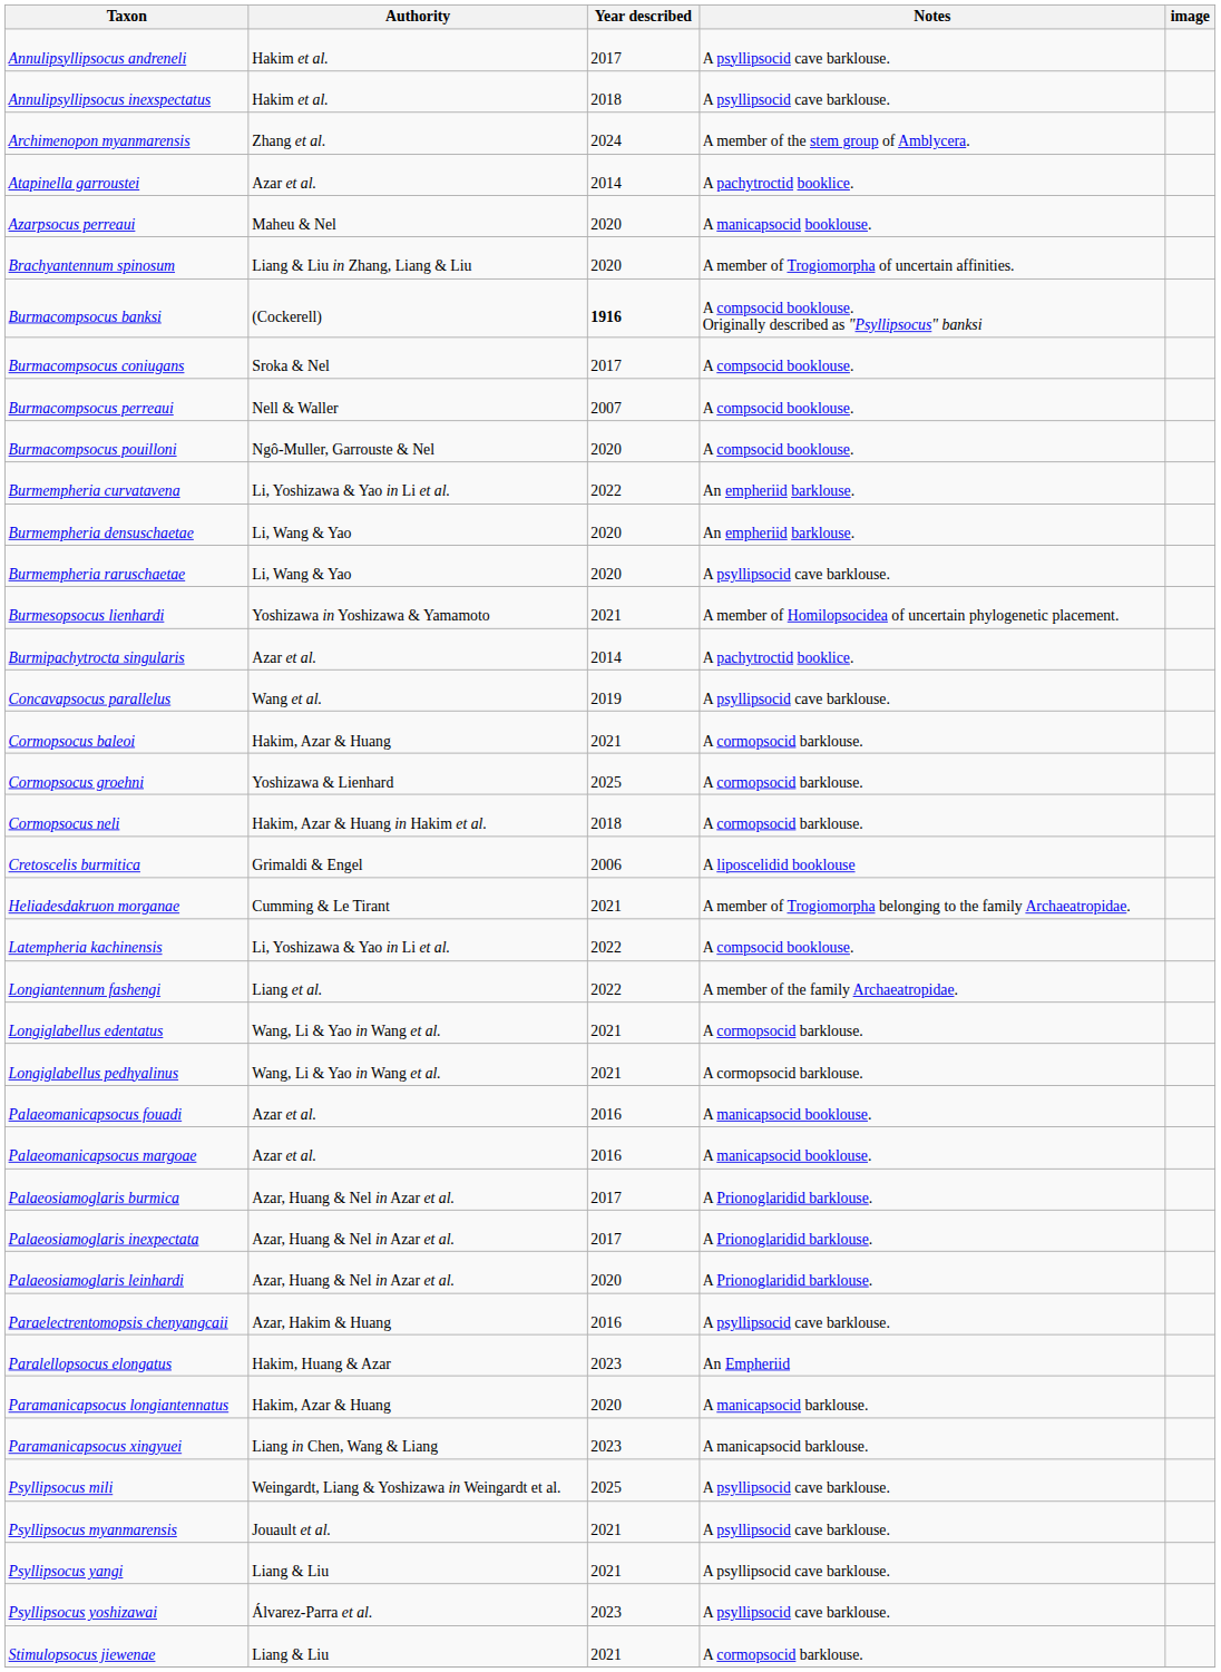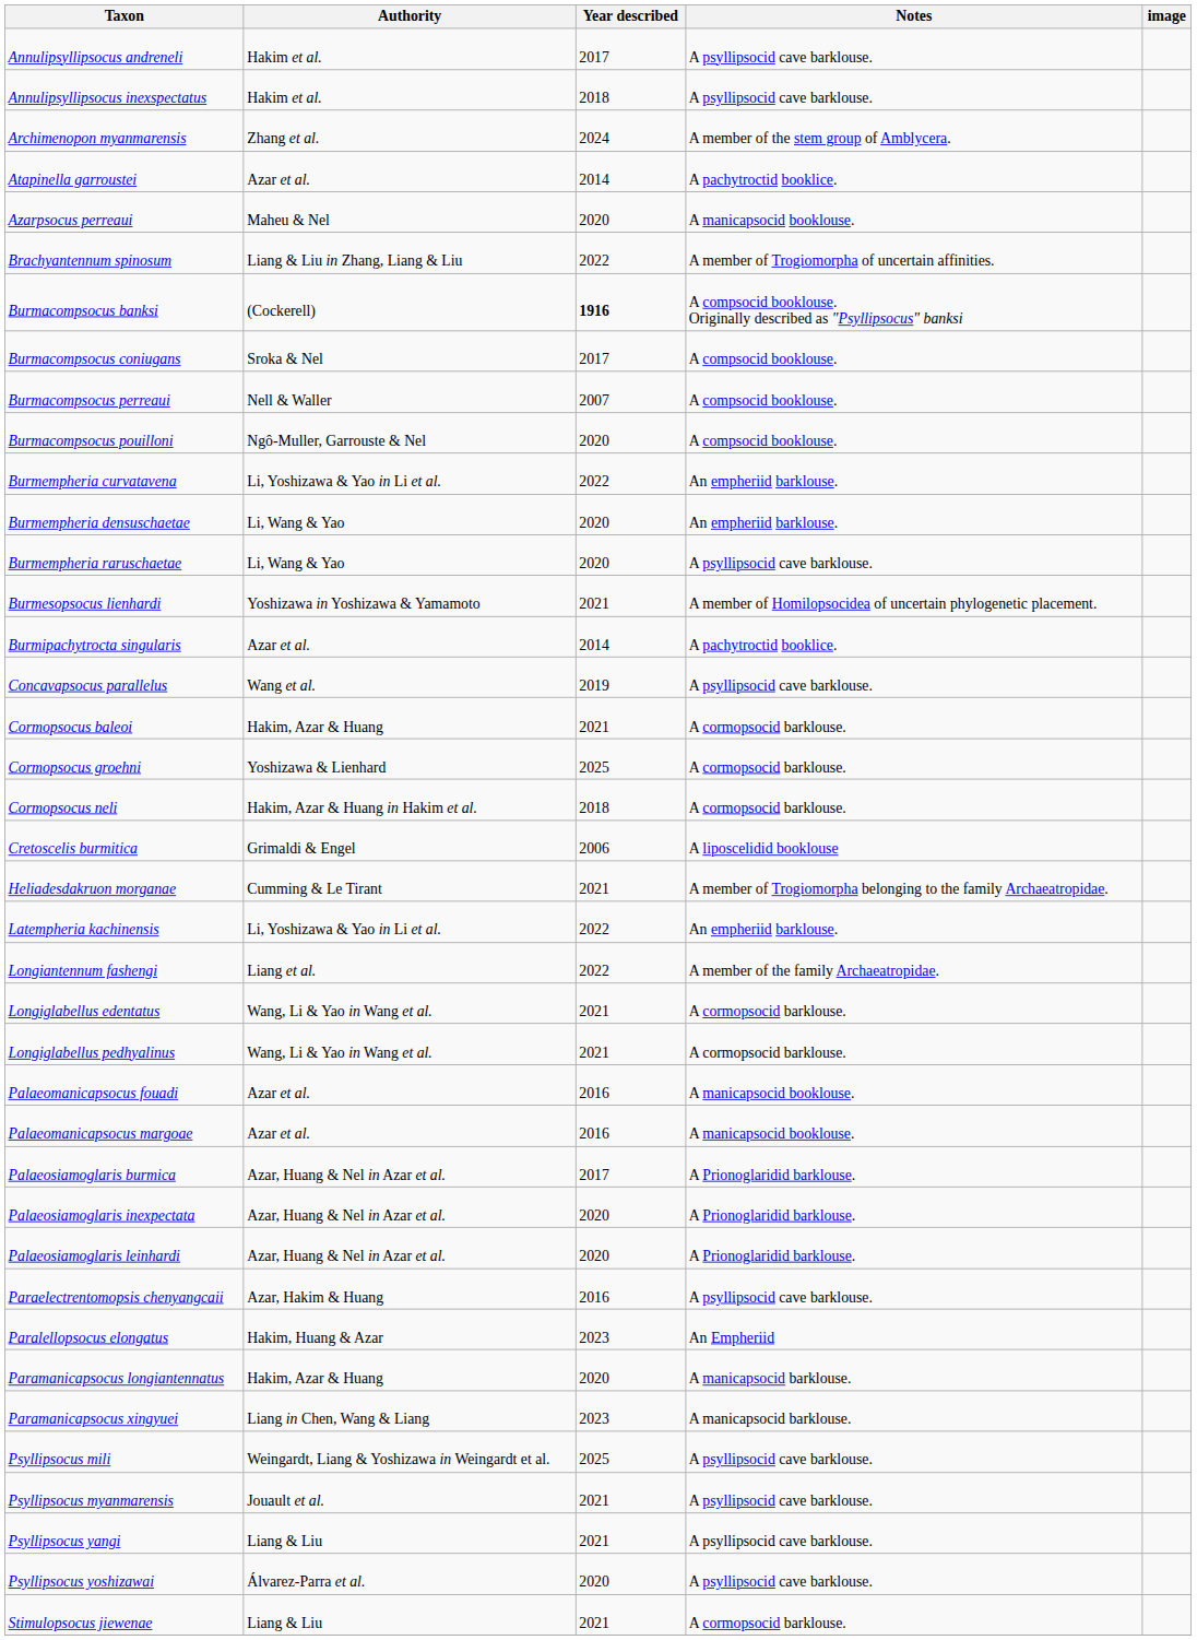 <table class="wikitable sortable" align="center" width="100%">
 <tr>
 <th>Taxon</th>
 <th>Authority</th>
 <th>Year described</th>
 <th>Notes</th>
 <th>image</th>
 </tr>
 <tr>
 <td><br><em><a href='#'>Annulipsyllipsocus andreneli</a></em></td>
 <td><br>Hakim <em>et al.</em></td>
 <td><br>2017</td>
 <td><br>A <a href='#'>psyllipsocid</a> cave barklouse.</td>
 <td></td>
 </tr>
 <tr>
 <td><br><em><a href='#'>Annulipsyllipsocus inexspectatus</a></em></td>
 <td><br>Hakim <em>et al.</em></td>
 <td><br>2018</td>
 <td><br>A <a href='#'>psyllipsocid</a> cave barklouse.</td>
 <td></td>
 </tr>
 <tr>
 <td><br><em><a href='#'>Archimenopon myanmarensis</a></em></td>
 <td><br>Zhang <em>et al.</em></td>
 <td><br>2024</td>
 <td><br>A member of the <a href='#'>stem group</a> of <a href='#'>Amblycera</a>.</td>
 <td></td>
 </tr>
 <tr>
 <td><br><em><a href='#'>Atapinella garroustei</a></em></td>
 <td><br>Azar <em>et al.</em></td>
 <td><br>2014</td>
 <td><br>A <a href='#'>pachytroctid</a> <a href='#'>booklice</a>.</td>
 <td></td>
 </tr>
 <tr>
 <td><br><em><a href='#'>Azarpsocus perreaui</a></em></td>
 <td><br>Maheu & Nel</td>
 <td><br>2020</td>
 <td><br>A <a href='#'>manicapsocid</a> <a href='#'>booklouse</a>.</td>
 <td></td>
 </tr>
 <tr>
 <td><br><em><a href='#'>Brachyantennum spinosum</a></em></td>
 <td><br>Liang & Liu <em>in</em> Zhang, Liang & Liu</td>
-<td><br>2020</td>
+<td><br>2022</td>
 <td><br>A member of <a href='#'>Trogiomorpha</a> of uncertain affinities.</td>
 <td></td>
 </tr>
 <tr>
 <td><br><em><a href='#'>Burmacompsocus banksi</a></em></td>
 <td><br>(Cockerell)</td>
 <td><strong><br>1916</strong></td>
 <td><br>A <a href='#'>compsocid booklouse</a>.<br> Originally described as <em>"<a href='#'>Psyllipsocus</a>" banksi</em></td>
 <td></td>
 </tr>
 <tr>
 <td><br><em><a href='#'>Burmacompsocus coniugans</a></em></td>
 <td><br>Sroka & Nel</td>
 <td><br>2017</td>
 <td><br>A <a href='#'>compsocid booklouse</a>.</td>
 <td></td>
 </tr>
 <tr>
 <td><br><em><a href='#'>Burmacompsocus perreaui</a></em></td>
 <td><br>Nell & Waller</td>
 <td><br>2007</td>
 <td><br>A <a href='#'>compsocid booklouse</a>.</td>
 <td><br></td>
 </tr>
 <tr>
 <td><br><em><a href='#'>Burmacompsocus pouilloni</a></em></td>
 <td><br>Ngô-Muller, Garrouste & Nel</td>
 <td><br>2020</td>
 <td><br>A <a href='#'>compsocid booklouse</a>.</td>
 <td></td>
 </tr>
 <tr>
 <td><br><em><a href='#'>Burmempheria curvatavena</a></em></td>
 <td><br>Li, Yoshizawa & Yao <em>in</em> Li <em>et al.</em></td>
 <td><br>2022</td>
 <td><br>An <a href='#'>empheriid</a> <a href='#'>barklouse</a>.</td>
 <td></td>
 </tr>
 <tr>
 <td><br><em><a href='#'>Burmempheria densuschaetae</a></em></td>
 <td><br>Li, Wang & Yao</td>
 <td><br>2020</td>
 <td><br>An <a href='#'>empheriid</a> <a href='#'>barklouse</a>.</td>
 <td></td>
 </tr>
 <tr>
 <td><br><em><a href='#'>Burmempheria raruschaetae</a></em></td>
 <td><br>Li, Wang & Yao</td>
 <td><br>2020</td>
 <td><br>A <a href='#'>psyllipsocid</a> cave barklouse.</td>
 <td></td>
 </tr>
 <tr>
 <td><br><em><a href='#'>Burmesopsocus lienhardi</a></em></td>
 <td><br>Yoshizawa <em>in</em> Yoshizawa & Yamamoto</td>
 <td><br>2021</td>
 <td><br>A member of <a href='#'>Homilopsocidea</a> of uncertain phylogenetic placement.</td>
 <td></td>
 </tr>
 <tr>
 <td><br><em><a href='#'>Burmipachytrocta singularis</a></em></td>
 <td><br>Azar <em>et al.</em></td>
 <td><br>2014</td>
 <td><br>A <a href='#'>pachytroctid</a> <a href='#'>booklice</a>.</td>
 <td></td>
 </tr>
 <tr>
 <td><br><em><a href='#'>Concavapsocus parallelus</a></em></td>
 <td><br>Wang <em>et al.</em></td>
 <td><br>2019</td>
 <td><br>A <a href='#'>psyllipsocid</a> cave barklouse.</td>
 <td></td>
 </tr>
 <tr>
 <td><br><em><a href='#'>Cormopsocus baleoi</a></em></td>
 <td><br>Hakim, Azar & Huang</td>
 <td><br>2021</td>
 <td><br>A <a href='#'>cormopsocid</a> barklouse.</td>
 <td></td>
 </tr>
 <tr>
 <td><br><em><a href='#'>Cormopsocus groehni</a></em></td>
 <td><br>Yoshizawa & Lienhard</td>
 <td><br>2025</td>
 <td><br>A <a href='#'>cormopsocid</a> barklouse.</td>
 <td></td>
 </tr>
 <tr>
 <td><br><em><a href='#'>Cormopsocus neli</a></em></td>
 <td><br>Hakim, Azar & Huang <em>in</em> Hakim <em>et al.</em></td>
 <td><br>2018</td>
 <td><br>A <a href='#'>cormopsocid</a> barklouse.</td>
 <td></td>
 </tr>
 <tr>
 <td><br><em><a href='#'>Cretoscelis burmitica</a></em></td>
 <td><br>Grimaldi & Engel</td>
 <td><br>2006</td>
 <td><br>A <a href='#'>liposcelidid booklouse</a></td>
 <td></td>
 </tr>
 <tr>
 <td><br><em><a href='#'>Heliadesdakruon morganae</a></em></td>
 <td><br>Cumming & Le Tirant</td>
 <td><br>2021</td>
 <td><br>A member of <a href='#'>Trogiomorpha</a> belonging to the family <a href='#'>Archaeatropidae</a>.</td>
 <td></td>
 </tr>
 <tr>
 <td><br><em><a href='#'>Latempheria kachinensis</a></em></td>
 <td><br>Li, Yoshizawa & Yao <em>in</em> Li <em>et al.</em></td>
 <td><br>2022</td>
-<td><br>A <a href='#'>compsocid booklouse</a>.</td>
+<td><br>An <a href='#'>empheriid</a> <a href='#'>barklouse</a>.</td>
 <td></td>
 </tr>
 <tr>
 <td><br><em><a href='#'>Longiantennum fashengi</a></em></td>
 <td><br>Liang <em>et al.</em></td>
 <td><br>2022</td>
 <td><br>A member of the family <a href='#'>Archaeatropidae</a>.</td>
 <td></td>
 </tr>
 <tr>
 <td><br><em><a href='#'>Longiglabellus edentatus</a></em></td>
 <td><br>Wang, Li & Yao <em>in</em> Wang <em>et al.</em></td>
 <td><br>2021</td>
 <td><br>A <a href='#'>cormopsocid</a> barklouse.</td>
 <td></td>
 </tr>
 <tr>
 <td><br><em><a href='#'>Longiglabellus pedhyalinus</a></em></td>
 <td><br>Wang, Li & Yao <em>in</em> Wang <em>et al.</em></td>
 <td><br>2021</td>
 <td><br>A cormopsocid barklouse.</td>
 <td></td>
 </tr>
 <tr>
 <td><br><em><a href='#'>Palaeomanicapsocus fouadi</a></em></td>
 <td><br>Azar <em>et al.</em></td>
 <td><br>2016</td>
 <td><br>A <a href='#'>manicapsocid booklouse</a>.</td>
 <td></td>
 </tr>
 <tr>
 <td><br><em><a href='#'>Palaeomanicapsocus margoae</a></em></td>
 <td><br>Azar <em>et al.</em></td>
 <td><br>2016</td>
 <td><br>A <a href='#'>manicapsocid booklouse</a>.</td>
 <td></td>
 </tr>
 <tr>
 <td><br><em><a href='#'>Palaeosiamoglaris burmica</a></em></td>
 <td><br>Azar, Huang & Nel <em>in</em> Azar <em>et al.</em></td>
 <td><br>2017</td>
 <td><br>A <a href='#'>Prionoglaridid barklouse</a>.</td>
 <td></td>
 </tr>
 <tr>
 <td><br><em><a href='#'>Palaeosiamoglaris inexpectata</a></em></td>
 <td><br>Azar, Huang & Nel <em>in</em> Azar <em>et al.</em></td>
-<td><br>2017</td>
+<td><br>2020</td>
 <td><br>A <a href='#'>Prionoglaridid barklouse</a>.</td>
 <td></td>
 </tr>
 <tr>
 <td><br><em><a href='#'>Palaeosiamoglaris leinhardi</a></em></td>
 <td><br>Azar, Huang & Nel <em>in</em> Azar <em>et al.</em></td>
 <td><br>2020</td>
 <td><br>A <a href='#'>Prionoglaridid barklouse</a>.</td>
 <td></td>
 </tr>
 <tr>
 <td><br><em><a href='#'>Paraelectrentomopsis chenyangcaii</a></em></td>
 <td><br>Azar, Hakim & Huang</td>
 <td><br>2016</td>
 <td><br>A <a href='#'>psyllipsocid</a> cave barklouse.</td>
 <td></td>
 </tr>
 <tr>
 <td><br><em><a href='#'>Paralellopsocus elongatus</a></em></td>
 <td><br>Hakim, Huang & Azar</td>
 <td><br>2023</td>
 <td><br>An <a href='#'>Empheriid</a></td>
 <td></td>
 </tr>
 <tr>
 <td><br><em><a href='#'>Paramanicapsocus longiantennatus</a></em></td>
 <td><br>Hakim, Azar & Huang</td>
 <td><br>2020</td>
 <td><br>A <a href='#'>manicapsocid</a> barklouse.</td>
 <td></td>
 </tr>
 <tr>
 <td><br><em><a href='#'>Paramanicapsocus xingyuei</a></em></td>
 <td><br>Liang <em>in</em> Chen, Wang & Liang</td>
 <td><br>2023</td>
 <td><br>A manicapsocid barklouse.</td>
 <td></td>
 </tr>
 <tr>
 <td><br><em><a href='#'>Psyllipsocus mili</a></em></td>
 <td><br>Weingardt, Liang & Yoshizawa <em>in</em> Weingardt et al.</td>
 <td><br>2025</td>
 <td><br>A <a href='#'>psyllipsocid</a> cave barklouse.</td>
 <td></td>
 </tr>
 <tr>
 <td><br><em><a href='#'>Psyllipsocus myanmarensis</a></em></td>
 <td><br>Jouault <em>et al.</em></td>
 <td><br>2021</td>
 <td><br>A <a href='#'>psyllipsocid</a> cave barklouse.</td>
 <td></td>
 </tr>
 <tr>
 <td><br><em><a href='#'>Psyllipsocus yangi</a></em></td>
 <td><br>Liang & Liu</td>
 <td><br>2021</td>
 <td><br>A psyllipsocid cave barklouse.</td>
 <td></td>
 </tr>
 <tr>
 <td><br><em><a href='#'>Psyllipsocus yoshizawai</a></em></td>
 <td><br>Álvarez-Parra <em>et al.</em></td>
-<td><br>2023</td>
+<td><br>2020</td>
 <td><br>A <a href='#'>psyllipsocid</a> cave barklouse.</td>
 <td></td>
 </tr>
 <tr>
 <td><br><em><a href='#'>Stimulopsocus jiewenae</a></em></td>
 <td><br>Liang & Liu</td>
 <td><br>2021</td>
 <td><br>A <a href='#'>cormopsocid</a> barklouse.</td>
 <td></td>
 </tr>
 <tr>
 </tr>
 </table>
